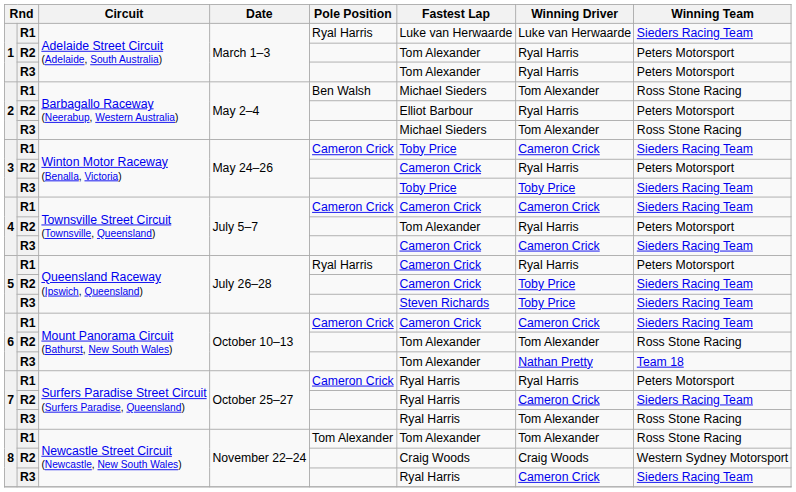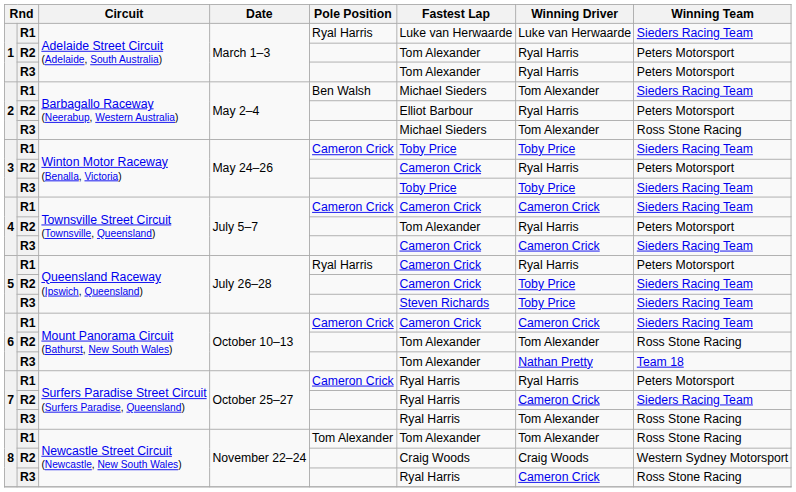 <table class="wikitable" style="font-size: 85%;">
 <tr>
 <th colspan="2">Rnd</th>
 <th>Circuit</th>
 <th>Date</th>
 <th>Pole Position</th>
 <th>Fastest Lap</th>
 <th>Winning Driver</th>
 <th>Winning Team</th>
 </tr>
 <tr>
 <th rowspan="3">1</th>
 <th>R1</th>
 <td rowspan="3"> <a href='#'>Adelaide Street Circuit</a><br><small>(<a href='#'>Adelaide</a>, <a href='#'>South Australia</a>)</small></td>
 <td rowspan="3">March 1–3</td>
 <td> Ryal Harris</td>
 <td> Luke van Herwaarde</td>
 <td> Luke van Herwaarde</td>
 <td><a href='#'>Sieders Racing Team</a></td>
 </tr>
 <tr>
 <th>R2</th>
 <td></td>
 <td> Tom Alexander</td>
 <td> Ryal Harris</td>
 <td>Peters Motorsport</td>
 </tr>
 <tr>
 <th>R3</th>
 <td></td>
 <td> Tom Alexander</td>
 <td> Ryal Harris</td>
 <td>Peters Motorsport</td>
 </tr>
 <tr>
 <th rowspan="3">2</th>
 <th>R1</th>
 <td rowspan="3"> <a href='#'>Barbagallo Raceway</a><br><small>(<a href='#'>Neerabup</a>, <a href='#'>Western Australia</a>)</small></td>
 <td rowspan="3">May 2–4</td>
 <td> Ben Walsh</td>
 <td> Michael Sieders</td>
 <td> Tom Alexander</td>
-<td>Ross Stone Racing</td>
+<td><a href='#'>Sieders Racing Team</a></td>
 </tr>
 <tr>
 <th>R2</th>
 <td></td>
 <td> Elliot Barbour</td>
 <td> Ryal Harris</td>
 <td>Peters Motorsport</td>
 </tr>
 <tr>
 <th>R3</th>
 <td></td>
 <td> Michael Sieders</td>
 <td> Tom Alexander</td>
 <td>Ross Stone Racing</td>
 </tr>
 <tr>
 <th rowspan="3">3</th>
 <th>R1</th>
 <td rowspan="3"> <a href='#'>Winton Motor Raceway</a><br><small>(<a href='#'>Benalla</a>, <a href='#'>Victoria</a>)</small></td>
 <td rowspan="3">May 24–26</td>
 <td> <a href='#'>Cameron Crick</a></td>
 <td> <a href='#'>Toby Price</a></td>
-<td> <a href='#'>Cameron Crick</a></td>
+<td> <a href='#'>Toby Price</a></td>
 <td><a href='#'>Sieders Racing Team</a></td>
 </tr>
 <tr>
 <th>R2</th>
 <td></td>
 <td> <a href='#'>Cameron Crick</a></td>
 <td> Ryal Harris</td>
 <td>Peters Motorsport</td>
 </tr>
 <tr>
 <th>R3</th>
 <td></td>
 <td> <a href='#'>Toby Price</a></td>
 <td> <a href='#'>Toby Price</a></td>
 <td><a href='#'>Sieders Racing Team</a></td>
 </tr>
 <tr>
 <th rowspan="3">4</th>
 <th>R1</th>
 <td rowspan="3"> <a href='#'>Townsville Street Circuit</a><br><small>(<a href='#'>Townsville</a>, <a href='#'>Queensland</a>)</small></td>
 <td rowspan="3">July 5–7</td>
 <td> <a href='#'>Cameron Crick</a></td>
 <td> <a href='#'>Cameron Crick</a></td>
 <td> <a href='#'>Cameron Crick</a></td>
 <td><a href='#'>Sieders Racing Team</a></td>
 </tr>
 <tr>
 <th>R2</th>
 <td></td>
 <td> Tom Alexander</td>
 <td> Ryal Harris</td>
 <td>Peters Motorsport</td>
 </tr>
 <tr>
 <th>R3</th>
 <td></td>
 <td> <a href='#'>Cameron Crick</a></td>
 <td> <a href='#'>Cameron Crick</a></td>
 <td><a href='#'>Sieders Racing Team</a></td>
 </tr>
 <tr>
 <th rowspan="3">5</th>
 <th>R1</th>
 <td rowspan="3"> <a href='#'>Queensland Raceway</a><br><small>(<a href='#'>Ipswich</a>, <a href='#'>Queensland</a>)</small></td>
 <td rowspan="3">July 26–28</td>
 <td> Ryal Harris</td>
 <td> <a href='#'>Cameron Crick</a></td>
 <td> Ryal Harris</td>
 <td>Peters Motorsport</td>
 </tr>
 <tr>
 <th>R2</th>
 <td></td>
 <td> <a href='#'>Cameron Crick</a></td>
 <td> <a href='#'>Toby Price</a></td>
 <td><a href='#'>Sieders Racing Team</a></td>
 </tr>
 <tr>
 <th>R3</th>
 <td></td>
 <td> <a href='#'>Steven Richards</a></td>
 <td> <a href='#'>Toby Price</a></td>
 <td><a href='#'>Sieders Racing Team</a></td>
 </tr>
 <tr>
 <th rowspan="3">6</th>
 <th>R1</th>
 <td rowspan="3"> <a href='#'>Mount Panorama Circuit</a><br><small>(<a href='#'>Bathurst</a>, <a href='#'>New South Wales</a>)</small></td>
 <td rowspan="3">October 10–13</td>
 <td> <a href='#'>Cameron Crick</a></td>
 <td> <a href='#'>Cameron Crick</a></td>
 <td> <a href='#'>Cameron Crick</a></td>
 <td><a href='#'>Sieders Racing Team</a></td>
 </tr>
 <tr>
 <th>R2</th>
 <td></td>
 <td> Tom Alexander</td>
 <td> Tom Alexander</td>
 <td>Ross Stone Racing</td>
 </tr>
 <tr>
 <th>R3</th>
 <td></td>
 <td> Tom Alexander</td>
 <td> <a href='#'>Nathan Pretty</a></td>
 <td><a href='#'>Team 18</a></td>
 </tr>
 <tr>
 <th rowspan="3">7</th>
 <th>R1</th>
 <td rowspan="3"> <a href='#'>Surfers Paradise Street Circuit</a><br><small>(<a href='#'>Surfers Paradise</a>, <a href='#'>Queensland</a>)</small></td>
 <td rowspan="3">October 25–27</td>
 <td> <a href='#'>Cameron Crick</a></td>
 <td> Ryal Harris</td>
 <td> Ryal Harris</td>
 <td>Peters Motorsport</td>
 </tr>
 <tr>
 <th>R2</th>
 <td></td>
 <td> Ryal Harris</td>
 <td> <a href='#'>Cameron Crick</a></td>
 <td><a href='#'>Sieders Racing Team</a></td>
 </tr>
 <tr>
 <th>R3</th>
 <td></td>
 <td> Ryal Harris</td>
 <td> Tom Alexander</td>
 <td>Ross Stone Racing</td>
 </tr>
 <tr>
 <th rowspan="3">8</th>
 <th>R1</th>
 <td rowspan="3"> <a href='#'>Newcastle Street Circuit</a><br><small>(<a href='#'>Newcastle</a>, <a href='#'>New South Wales</a>)</small></td>
 <td rowspan="3">November 22–24</td>
 <td> Tom Alexander</td>
 <td> Tom Alexander</td>
 <td> Tom Alexander</td>
 <td>Ross Stone Racing</td>
 </tr>
 <tr>
 <th>R2</th>
 <td></td>
 <td> Craig Woods</td>
 <td> Craig Woods</td>
 <td>Western Sydney Motorsport</td>
 </tr>
 <tr>
 <th>R3</th>
 <td></td>
 <td> Ryal Harris</td>
 <td> <a href='#'>Cameron Crick</a></td>
-<td><a href='#'>Sieders Racing Team</a></td>
+<td>Ross Stone Racing</td>
 </tr>
 <tr>
 </tr>
 </table>
